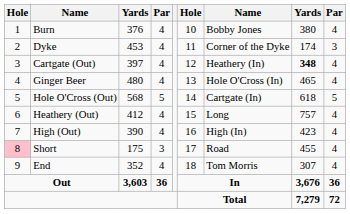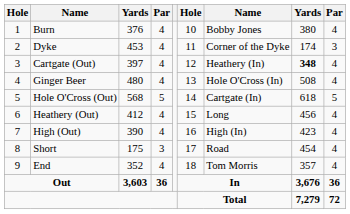 <table class=wikitable>
 <tr>
 <th>Hole</th>
 <th>Name</th>
 <th>Yards</th>
 <th>Par</th>
 <th></th>
 <th>Hole</th>
 <th>Name</th>
 <th>Yards</th>
 <th>Par</th>
 </tr>
 <tr>
 <td align=center>1</td>
 <td>Burn</td>
 <td align=center>376</td>
 <td align=center>4</td>
 <td rowspan=10></td>
 <td align=center>10</td>
 <td>Bobby Jones</td>
 <td align=center>380</td>
 <td align=center>4</td>
 </tr>
 <tr>
 <td align=center>2</td>
 <td>Dyke</td>
 <td align=center>453</td>
 <td align=center>4</td>
 <td align=center>11</td>
 <td>Corner of the Dyke</td>
 <td align=center>174</td>
 <td align=center>3</td>
 </tr>
 <tr>
 <td align=center>3</td>
 <td>Cartgate (Out)</td>
 <td align=center>397</td>
 <td align=center>4</td>
 <td align=center>12</td>
 <td>Heathery (In)</td>
 <td align=center><strong>348</strong></td>
 <td align=center>4</td>
 </tr>
 <tr>
 <td align=center>4</td>
 <td>Ginger Beer</td>
 <td align=center>480</td>
 <td align=center>4</td>
 <td align=center>13</td>
 <td>Hole O'Cross (In)</td>
-<td align=center>465</td>
+<td align=center>508</td>
 <td align=center>4</td>
 </tr>
 <tr>
 <td align=center>5</td>
 <td>Hole O'Cross (Out)</td>
 <td align=center>568</td>
 <td align=center>5</td>
 <td align=center>14</td>
 <td>Cartgate (In)</td>
 <td align=center>618</td>
 <td align=center>5</td>
 </tr>
 <tr>
 <td align=center>6</td>
 <td>Heathery (Out)</td>
 <td align=center>412</td>
 <td align=center>4</td>
 <td align=center>15</td>
 <td>Long</td>
-<td align=center>757</td>
+<td align=center>456</td>
 <td align=center>4</td>
 </tr>
 <tr>
 <td align=center>7</td>
 <td>High (Out)</td>
 <td align=center>390</td>
 <td align=center>4</td>
 <td align=center>16</td>
 <td>High (In)</td>
 <td align=center>423</td>
 <td align=center>4</td>
 </tr>
 <tr>
-<td align=center style="background: pink;">8</td>
+<td align=center>8</td>
 <td>Short</td>
 <td align=center>175</td>
 <td align=center>3</td>
 <td align=center>17</td>
 <td>Road</td>
-<td align=center>455</td>
+<td align=center>454</td>
 <td align=center>4</td>
 </tr>
 <tr>
 <td align=center>9</td>
 <td>End</td>
 <td align=center>352</td>
 <td align=center>4</td>
 <td align=center>18</td>
 <td>Tom Morris</td>
-<td align=center>307</td>
+<td align=center>357</td>
 <td align=center>4</td>
 </tr>
 <tr>
 <td colspan=2 align=center><strong>Out</strong></td>
 <td align=center><strong>3,603</strong></td>
 <td align=center><strong>36</strong></td>
 <td colspan=2 align=center><strong>In</strong></td>
 <td align=center><strong>3,676</strong></td>
 <td align=center><strong>36</strong></td>
 </tr>
 <tr>
 <td colspan=5></td>
 <td colspan=2 align=center><strong>Total</strong></td>
 <td align=center><strong>7,279</strong></td>
 <td align=center><strong>72</strong></td>
 </tr>
 </table>
